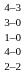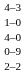 <table cellspacing=1 width=70%>
 <tr>
 <th width=25%></th>
 <th width=30%></th>
 <th width=15%></th>
 <th width=30%></th>
 </tr>
 <tr>
 <td></td>
 <td align=right></td>
 <td align=center>4–3</td>
-<td></td>
-</tr>
-<tr>
-<td></td>
-<td align=right></td>
-<td align=center>3–0</td>
 <td></td>
 </tr>
 <tr>
 <td></td>
 <td align=right></td>
 <td align=center>1–0</td>
 <td></td>
 </tr>
 <tr>
 <td></td>
 <td align=right></td>
 <td align=center>4–0</td>
 <td></td>
 </tr>
 <tr>
 <td></td>
 <td align=right></td>
+<td align=center>0–9</td>
+<td></td>
+</tr>
+<tr>
+<td></td>
+<td align=right></td>
 <td align=center>2–2</td>
 <td></td>
 </tr>
 </table>
